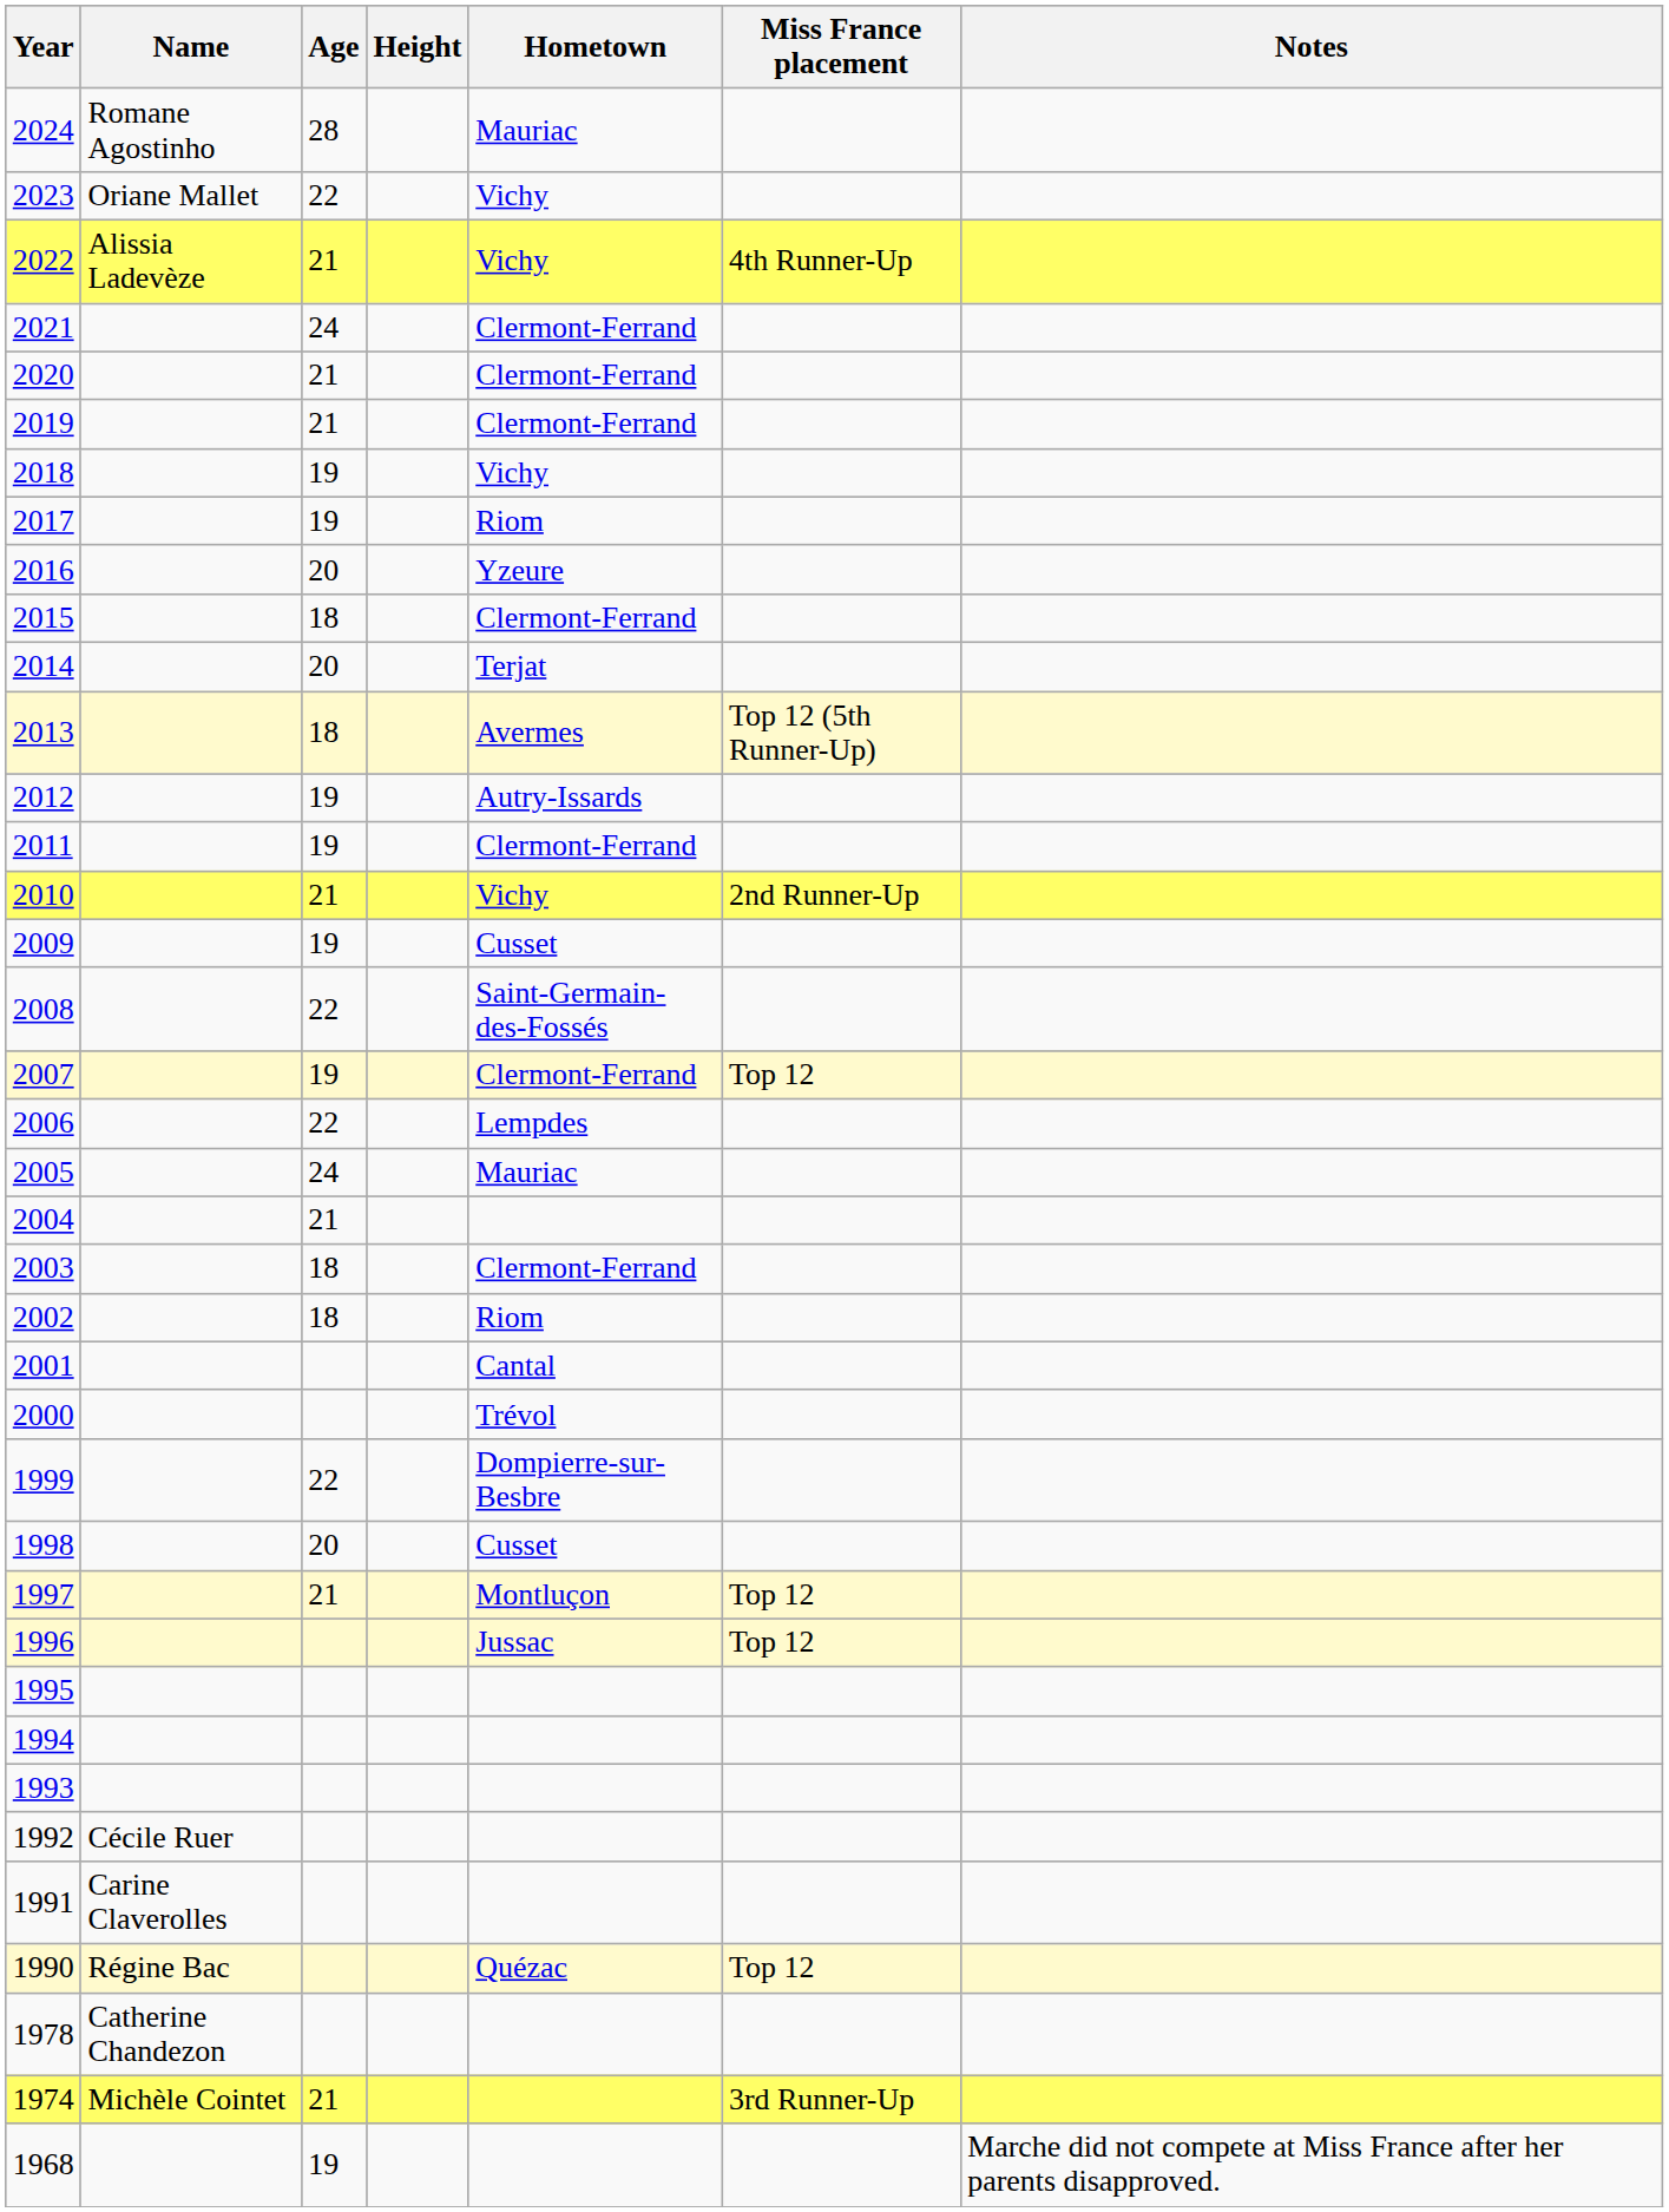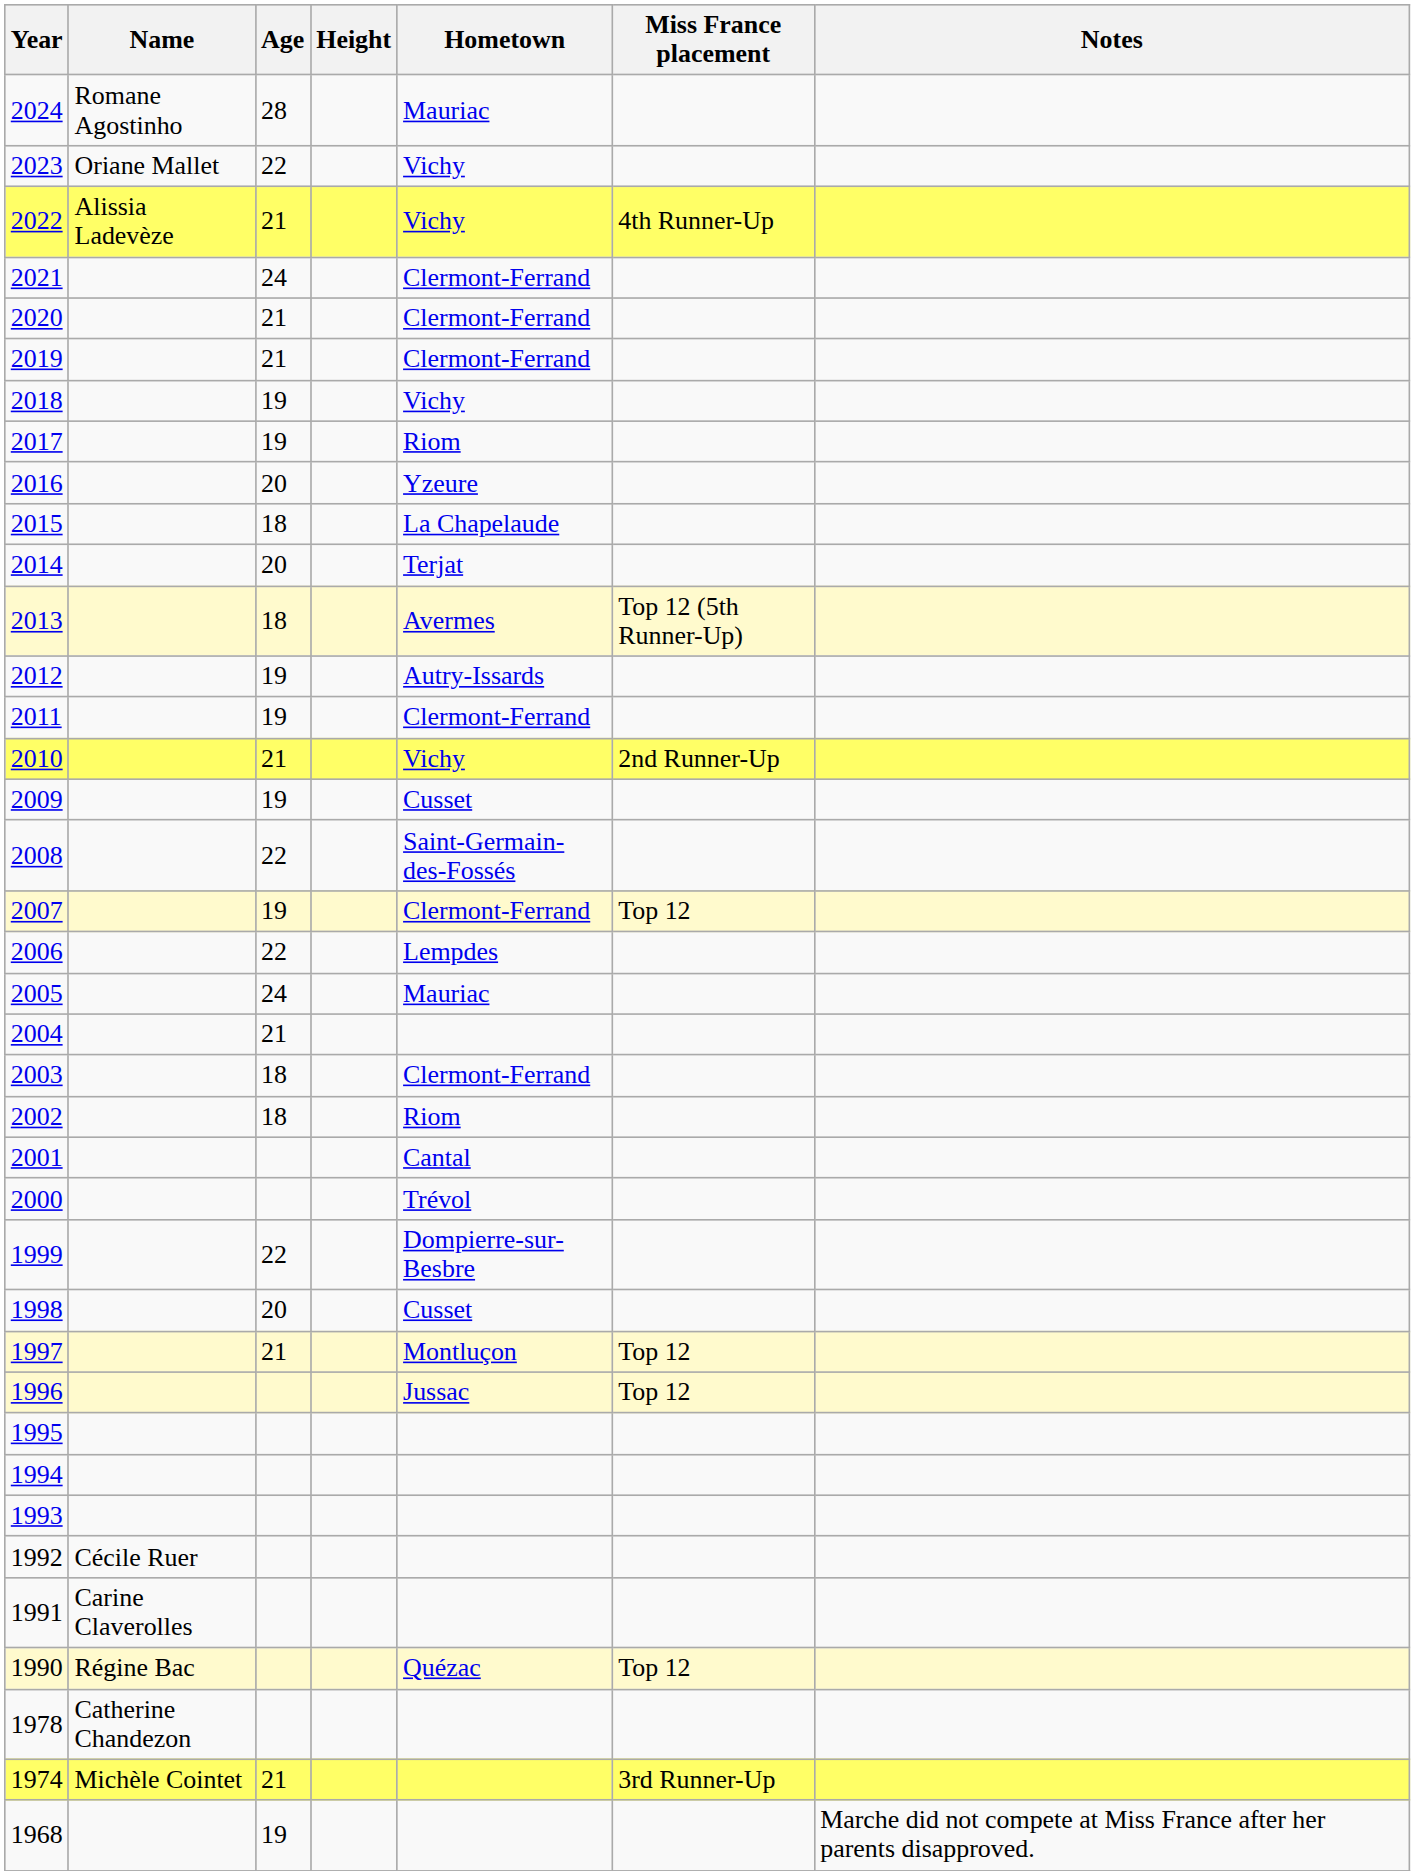 <table class="wikitable sortable">
 <tr>
 <th>Year</th>
 <th>Name</th>
 <th>Age</th>
 <th>Height</th>
 <th>Hometown</th>
 <th>Miss France placement</th>
 <th width=360>Notes</th>
 </tr>
 <tr>
 <td><a href='#'>2024</a></td>
 <td>Romane Agostinho</td>
 <td>28</td>
 <td></td>
 <td><a href='#'>Mauriac</a></td>
 <td></td>
 </tr>
 <tr>
 <td><a href='#'>2023</a></td>
 <td>Oriane Mallet</td>
 <td>22</td>
 <td></td>
 <td><a href='#'>Vichy</a></td>
 <td></td>
 <td></td>
 </tr>
 <tr bgcolor=#FFFF66>
 <td><a href='#'>2022</a></td>
 <td>Alissia Ladevèze</td>
 <td>21</td>
 <td></td>
 <td><a href='#'>Vichy</a></td>
 <td>4th Runner-Up</td>
 <td></td>
 </tr>
 <tr>
 <td><a href='#'>2021</a></td>
 <td></td>
 <td>24</td>
 <td></td>
 <td><a href='#'>Clermont-Ferrand</a></td>
 <td></td>
 <td></td>
 </tr>
 <tr>
 <td><a href='#'>2020</a></td>
 <td></td>
 <td>21</td>
 <td></td>
 <td><a href='#'>Clermont-Ferrand</a></td>
 <td></td>
 <td></td>
 </tr>
 <tr>
 <td><a href='#'>2019</a></td>
 <td></td>
 <td>21</td>
 <td></td>
 <td><a href='#'>Clermont-Ferrand</a></td>
 <td></td>
 <td></td>
 </tr>
 <tr>
 <td><a href='#'>2018</a></td>
 <td></td>
 <td>19</td>
 <td></td>
 <td><a href='#'>Vichy</a></td>
 <td></td>
 <td></td>
 </tr>
 <tr>
 <td><a href='#'>2017</a></td>
 <td></td>
 <td>19</td>
 <td></td>
 <td><a href='#'>Riom</a></td>
 <td></td>
 <td></td>
 </tr>
 <tr>
 <td><a href='#'>2016</a></td>
 <td></td>
 <td>20</td>
 <td></td>
 <td><a href='#'>Yzeure</a></td>
 <td></td>
 <td></td>
 </tr>
 <tr>
 <td><a href='#'>2015</a></td>
 <td></td>
 <td>18</td>
 <td></td>
-<td><a href='#'>Clermont-Ferrand</a></td>
+<td><a href='#'>La Chapelaude</a></td>
 <td></td>
 <td></td>
 </tr>
 <tr>
 <td><a href='#'>2014</a></td>
 <td></td>
 <td>20</td>
 <td></td>
 <td><a href='#'>Terjat</a></td>
 <td></td>
 <td></td>
 </tr>
 <tr bgcolor=#FFFACD>
 <td><a href='#'>2013</a></td>
 <td></td>
 <td>18</td>
 <td></td>
 <td><a href='#'>Avermes</a></td>
 <td>Top 12 (5th Runner-Up)</td>
 <td></td>
 </tr>
 <tr>
 <td><a href='#'>2012</a></td>
 <td></td>
 <td>19</td>
 <td></td>
 <td><a href='#'>Autry-Issards</a></td>
 <td></td>
 <td></td>
 </tr>
 <tr>
 <td><a href='#'>2011</a></td>
 <td></td>
 <td>19</td>
 <td></td>
 <td><a href='#'>Clermont-Ferrand</a></td>
 <td></td>
 <td></td>
 </tr>
 <tr bgcolor=#FFFF66>
 <td><a href='#'>2010</a></td>
 <td></td>
 <td>21</td>
 <td></td>
 <td><a href='#'>Vichy</a></td>
 <td>2nd Runner-Up</td>
 <td></td>
 </tr>
 <tr>
 <td><a href='#'>2009</a></td>
 <td></td>
 <td>19</td>
 <td></td>
 <td><a href='#'>Cusset</a></td>
 <td></td>
 <td></td>
 </tr>
 <tr>
 <td><a href='#'>2008</a></td>
 <td></td>
 <td>22</td>
 <td></td>
 <td><a href='#'>Saint-Germain-des-Fossés</a></td>
 <td></td>
 <td></td>
 </tr>
 <tr bgcolor=#FFFACD>
 <td><a href='#'>2007</a></td>
 <td></td>
 <td>19</td>
 <td></td>
 <td><a href='#'>Clermont-Ferrand</a></td>
 <td>Top 12</td>
 <td></td>
 </tr>
 <tr>
 <td><a href='#'>2006</a></td>
 <td></td>
 <td>22</td>
 <td></td>
 <td><a href='#'>Lempdes</a></td>
 <td></td>
 <td></td>
 </tr>
 <tr>
 <td><a href='#'>2005</a></td>
 <td></td>
 <td>24</td>
 <td></td>
 <td><a href='#'>Mauriac</a></td>
 <td></td>
 <td></td>
 </tr>
 <tr>
 <td><a href='#'>2004</a></td>
 <td></td>
 <td>21</td>
 <td></td>
 <td></td>
 <td></td>
 <td></td>
 </tr>
 <tr>
 <td><a href='#'>2003</a></td>
 <td></td>
 <td>18</td>
 <td></td>
 <td><a href='#'>Clermont-Ferrand</a></td>
 <td></td>
 <td></td>
 </tr>
 <tr>
 <td><a href='#'>2002</a></td>
 <td></td>
 <td>18</td>
 <td></td>
 <td><a href='#'>Riom</a></td>
 <td></td>
 <td></td>
 </tr>
 <tr>
 <td><a href='#'>2001</a></td>
 <td></td>
 <td></td>
 <td></td>
 <td><a href='#'>Cantal</a></td>
 <td></td>
 <td></td>
 </tr>
 <tr>
 <td><a href='#'>2000</a></td>
 <td></td>
 <td></td>
 <td></td>
 <td><a href='#'>Trévol</a></td>
 <td></td>
 <td></td>
 </tr>
 <tr>
 <td><a href='#'>1999</a></td>
 <td></td>
 <td>22</td>
 <td></td>
 <td><a href='#'>Dompierre-sur-Besbre</a></td>
 <td></td>
 <td></td>
 </tr>
 <tr>
 <td><a href='#'>1998</a></td>
 <td></td>
 <td>20</td>
 <td></td>
 <td><a href='#'>Cusset</a></td>
 <td></td>
 <td></td>
 </tr>
 <tr bgcolor=#fffacd>
 <td><a href='#'>1997</a></td>
 <td></td>
 <td>21</td>
 <td></td>
 <td><a href='#'>Montluçon</a></td>
 <td>Top 12</td>
 <td></td>
 </tr>
 <tr bgcolor=#fffacd>
 <td><a href='#'>1996</a></td>
 <td></td>
 <td></td>
 <td></td>
 <td><a href='#'>Jussac</a></td>
 <td>Top 12</td>
 <td></td>
 </tr>
 <tr>
 <td><a href='#'>1995</a></td>
 <td></td>
 <td></td>
 <td></td>
 <td></td>
 <td></td>
 <td></td>
 </tr>
 <tr>
 <td><a href='#'>1994</a></td>
 <td></td>
 <td></td>
 <td></td>
 <td></td>
 <td></td>
 <td></td>
 </tr>
 <tr>
 <td><a href='#'>1993</a></td>
 <td></td>
 <td></td>
 <td></td>
 <td></td>
 <td></td>
 <td></td>
 </tr>
 <tr>
 <td>1992</td>
 <td>Cécile Ruer</td>
 <td></td>
 <td></td>
 <td></td>
 <td></td>
 <td></td>
 </tr>
 <tr>
 <td>1991</td>
 <td>Carine Claverolles</td>
 <td></td>
 <td></td>
 <td></td>
 <td></td>
 <td></td>
 </tr>
 <tr bgcolor=#FFFACD>
 <td>1990</td>
 <td>Régine Bac</td>
 <td></td>
 <td></td>
 <td><a href='#'>Quézac</a></td>
 <td>Top 12</td>
 <td></td>
 </tr>
 <tr>
 <td>1978</td>
 <td>Catherine Chandezon</td>
 <td></td>
 <td></td>
 <td></td>
 <td></td>
 <td></td>
 </tr>
 <tr bgcolor=#FFFF66>
 <td>1974</td>
 <td>Michèle Cointet</td>
 <td>21</td>
 <td></td>
 <td></td>
 <td>3rd Runner-Up</td>
 <td></td>
 </tr>
 <tr>
 <td>1968</td>
 <td></td>
 <td>19</td>
 <td></td>
 <td></td>
 <td></td>
 <td>Marche did not compete at Miss France after her parents disapproved.</td>
 </tr>
 <tr>
 </tr>
 </table>
